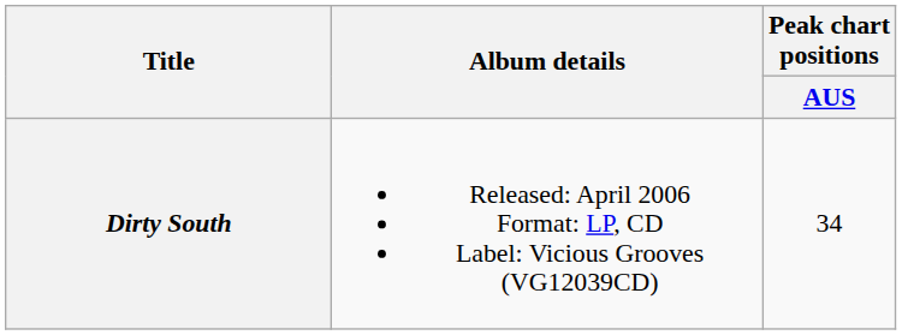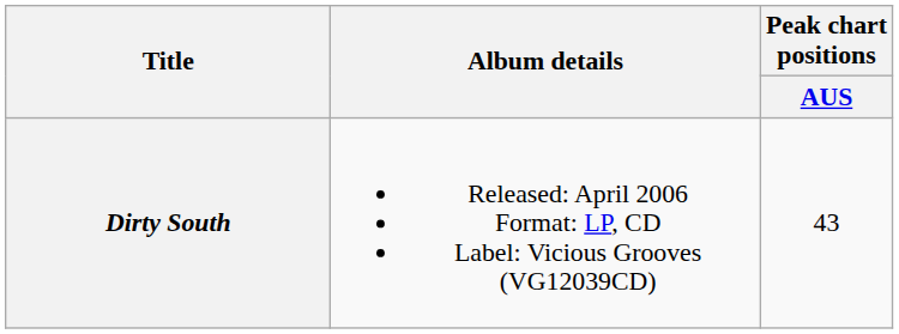 <table class="wikitable plainrowheaders" style="text-align:center;" border="1">
 <tr>
 <th scope="col" rowspan="2" style="width:12em;">Title</th>
 <th scope="col" rowspan="2" style="width:16em;">Album details</th>
 <th scope="col" colspan="1">Peak chart<br>positions</th>
 </tr>
 <tr>
 <th scope="col" style="text-align:center;"><a href='#'>AUS</a><br></th>
 </tr>
 <tr>
 <th scope="row"><em>Dirty South</em></th>
 <td><br><ul><li>Released: April 2006</li><li>Format: <a href='#'>LP</a>, CD</li><li>Label: Vicious Grooves (VG12039CD)</li></ul></td>
-<td>34</td>
+<td>43</td>
 </tr>
 </table>
